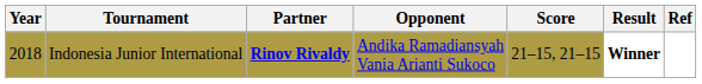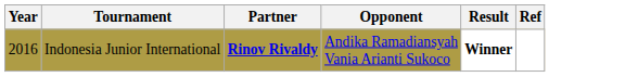 <table class="sortable wikitable" style="font-size: 90%">
 <tr>
 <th>Year</th>
 <th>Tournament</th>
 <th>Partner</th>
 <th>Opponent</th>
-<th>Score</th>
 <th>Result</th>
 <th>Ref</th>
 </tr>
 <tr style="background:#AE9C45">
-<td align="center">2018</td>
+<td align="center">2016</td>
 <td align="left">Indonesia Junior International</td>
 <td align="left"><strong> <a href='#'>Rinov Rivaldy</a></strong></td>
 <td align="left"> <a href='#'>Andika Ramadiansyah</a><br> <a href='#'>Vania Arianti Sukoco</a></td>
-<td align="left">21–15, 21–15</td>
 <td style="text-align:left; background:white"> <strong>Winner</strong></td>
 <td style="text-align:center; background:white"></td>
 </tr>
 </table>
